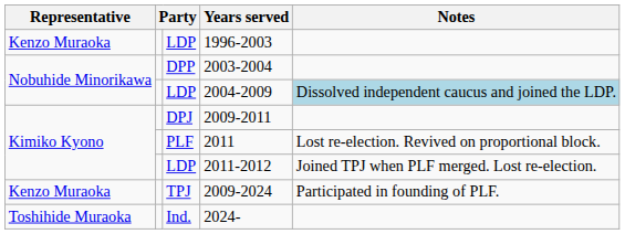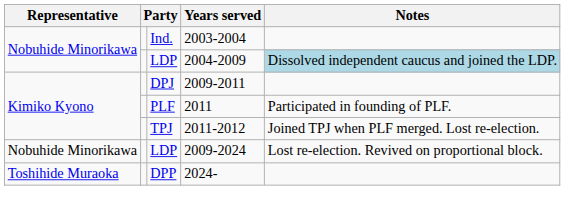 <table class="wikitable">
 <tr>
 <th>Representative</th>
 <th colspan="2">Party</th>
 <th>Years served</th>
 <th>Notes</th>
 </tr>
 <tr>
-<td><a href='#'>Kenzo Muraoka</a></td>
-<td></td>
-<td><a href='#'>LDP</a></td>
-<td>1996-2003</td>
-<td></td>
-</tr>
-<tr>
 <td rowspan="2"><a href='#'>Nobuhide Minorikawa</a></td>
 <td></td>
-<td><a href='#'>DPP</a></td>
+<td><a href='#'>Ind.</a></td>
 <td>2003-2004</td>
 <td></td>
 </tr>
 <tr>
 <td></td>
 <td><a href='#'>LDP</a></td>
 <td>2004-2009</td>
 <td style="background: lightblue;">Dissolved independent caucus and joined the LDP.</td>
 </tr>
 <tr>
 <td rowspan="3"><a href='#'>Kimiko Kyono</a></td>
 <td></td>
 <td><a href='#'>DPJ</a></td>
 <td>2009-2011</td>
 <td></td>
 </tr>
 <tr>
 <td></td>
 <td><a href='#'>PLF</a></td>
 <td>2011</td>
-<td>Lost re-election. Revived on proportional block.</td>
+<td>Participated in founding of PLF.</td>
 </tr>
 <tr>
 <td></td>
-<td><a href='#'>LDP</a></td>
+<td><a href='#'>TPJ</a></td>
 <td>2011-2012</td>
 <td>Joined TPJ when PLF merged. Lost re-election.</td>
 </tr>
 <tr>
-<td><a href='#'>Kenzo Muraoka</a></td>
+<td>Nobuhide Minorikawa</td>
 <td></td>
-<td><a href='#'>TPJ</a></td>
+<td><a href='#'>LDP</a></td>
 <td>2009-2024</td>
-<td>Participated in founding of PLF.</td>
+<td>Lost re-election. Revived on proportional block.</td>
 </tr>
 <tr>
 <td rowspan="3"><a href='#'>Toshihide Muraoka</a></td>
 <td></td>
-<td><a href='#'>Ind.</a></td>
+<td><a href='#'>DPP</a></td>
 <td>2024-</td>
 <td></td>
 </tr>
 </table>
